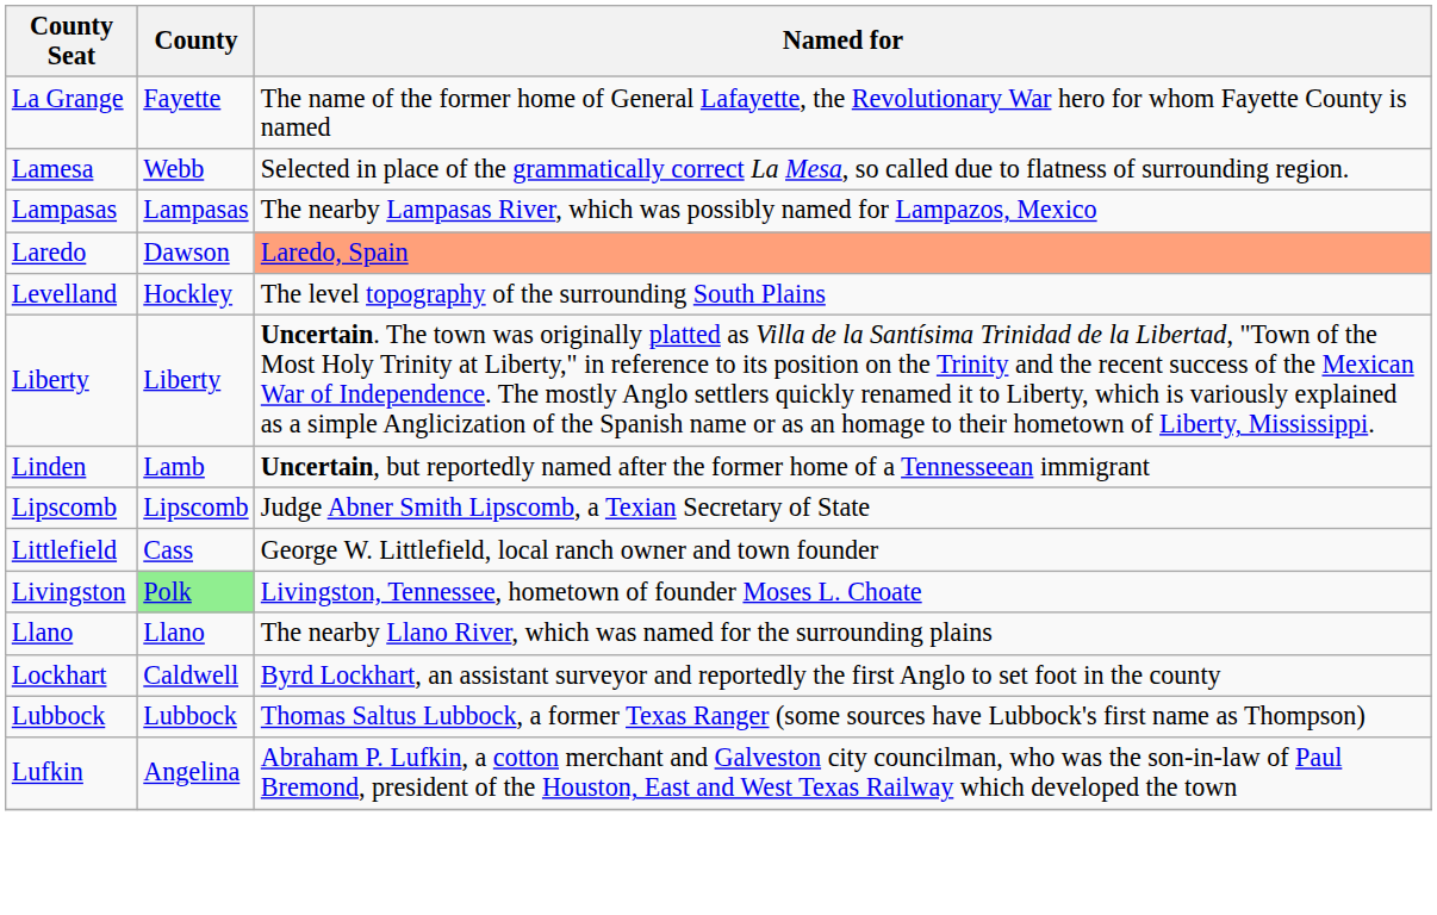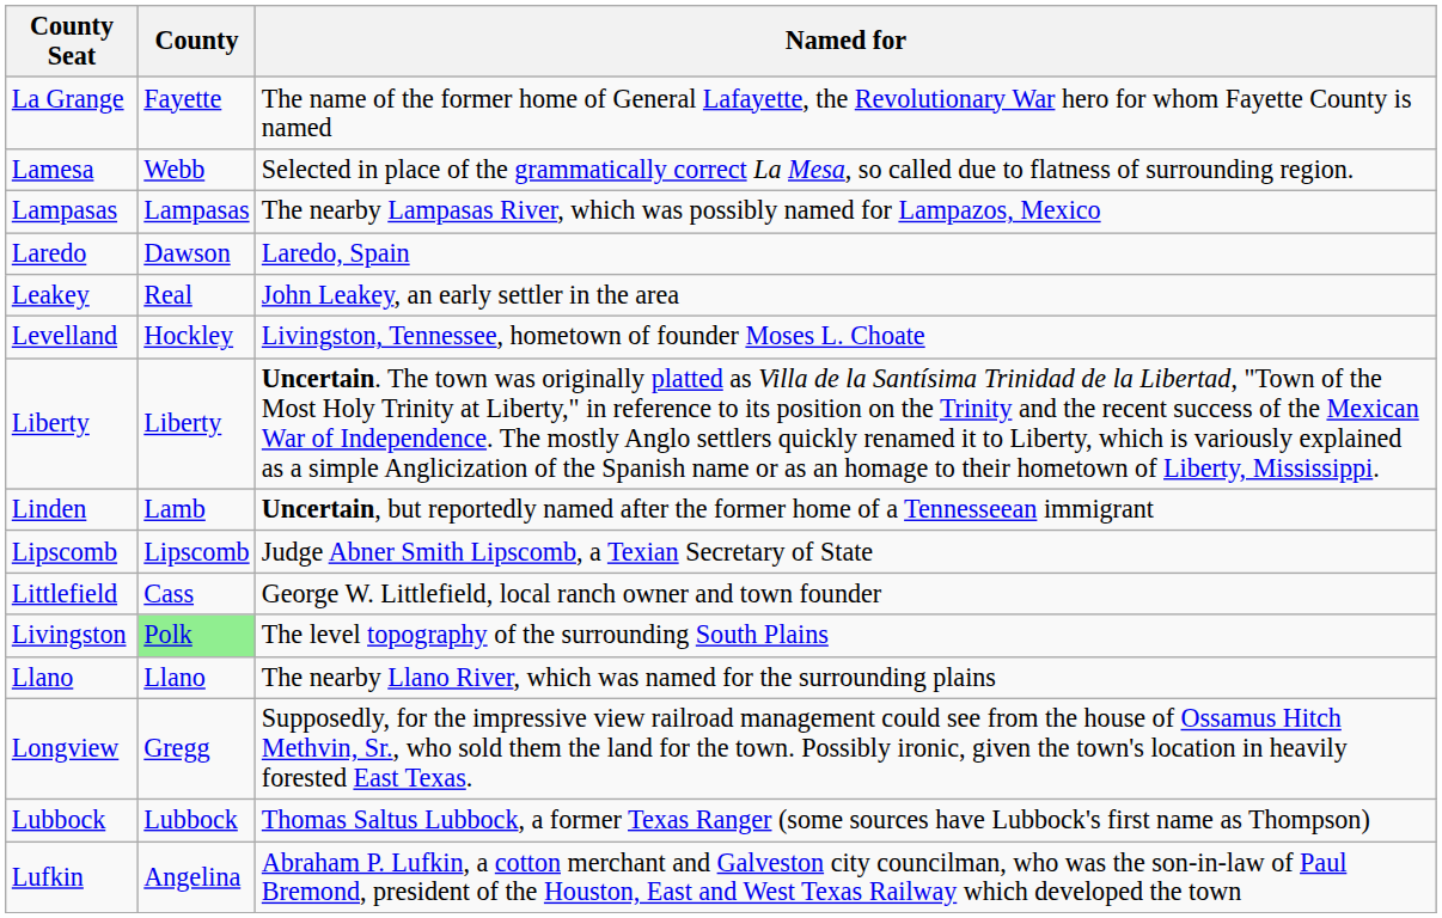 <table class="wikitable">
 <tr>
 <th>County Seat</th>
 <th>County</th>
 <th>Named for</th>
 </tr>
 <tr valign="top">
 <td><a href='#'>La Grange</a></td>
 <td><a href='#'>Fayette</a></td>
 <td>The name of the former home of General <a href='#'>Lafayette</a>, the <a href='#'>Revolutionary War</a> hero for whom Fayette County is named</td>
 </tr>
 <tr>
 <td><a href='#'>Lamesa</a></td>
 <td><a href='#'>Webb</a></td>
 <td>Selected in place of the <a href='#'>grammatically correct</a> <em>La <a href='#'>Mesa</a></em>, so called due to flatness of surrounding region.</td>
 </tr>
 <tr>
 <td><a href='#'>Lampasas</a></td>
 <td><a href='#'>Lampasas</a></td>
 <td>The nearby <a href='#'>Lampasas River</a>, which was possibly named for <a href='#'>Lampazos, Mexico</a></td>
 </tr>
 <tr>
 <td><a href='#'>Laredo</a></td>
 <td><a href='#'>Dawson</a></td>
-<td style="background: lightsalmon;"><a href='#'>Laredo, Spain</a></td>
+<td><a href='#'>Laredo, Spain</a></td>
+</tr>
+<tr>
+<td><a href='#'>Leakey</a></td>
+<td><a href='#'>Real</a></td>
+<td><a href='#'>John Leakey</a>, an early settler in the area</td>
 </tr>
 <tr>
 <td><a href='#'>Levelland</a></td>
 <td><a href='#'>Hockley</a></td>
-<td>The level <a href='#'>topography</a> of the surrounding <a href='#'>South Plains</a></td>
+<td><a href='#'>Livingston, Tennessee</a>, hometown of founder <a href='#'>Moses L. Choate</a></td>
 </tr>
 <tr>
 <td><a href='#'>Liberty</a></td>
 <td><a href='#'>Liberty</a></td>
 <td><strong>Uncertain</strong>. The town was originally <a href='#'>platted</a> as <em>Villa de la Santísima Trinidad de la Libertad</em>, "Town of the Most Holy Trinity at Liberty," in reference to its position on the <a href='#'>Trinity</a> and the recent success of the <a href='#'>Mexican War of Independence</a>. The mostly Anglo settlers quickly renamed it to Liberty, which is variously explained as a simple Anglicization of the Spanish name or as an homage to their hometown of <a href='#'>Liberty, Mississippi</a>.</td>
 </tr>
 <tr>
 <td><a href='#'>Linden</a></td>
 <td><a href='#'>Lamb</a></td>
 <td><strong>Uncertain</strong>, but reportedly named after the former home of a <a href='#'>Tennesseean</a> immigrant</td>
 </tr>
 <tr>
 <td><a href='#'>Lipscomb</a></td>
 <td><a href='#'>Lipscomb</a></td>
 <td>Judge <a href='#'>Abner Smith Lipscomb</a>, a <a href='#'>Texian</a> Secretary of State</td>
 </tr>
 <tr>
 <td><a href='#'>Littlefield</a></td>
 <td><a href='#'>Cass</a></td>
 <td>George W. Littlefield, local ranch owner and town founder</td>
 </tr>
 <tr>
 <td><a href='#'>Livingston</a></td>
 <td style="background: lightgreen;"><a href='#'>Polk</a></td>
-<td><a href='#'>Livingston, Tennessee</a>, hometown of founder <a href='#'>Moses L. Choate</a></td>
+<td>The level <a href='#'>topography</a> of the surrounding <a href='#'>South Plains</a></td>
 </tr>
 <tr>
 <td><a href='#'>Llano</a></td>
 <td><a href='#'>Llano</a></td>
 <td>The nearby <a href='#'>Llano River</a>, which was named for the surrounding plains</td>
 </tr>
 <tr>
-<td><a href='#'>Lockhart</a></td>
-<td><a href='#'>Caldwell</a></td>
-<td><a href='#'>Byrd Lockhart</a>, an assistant surveyor and reportedly the first Anglo to set foot in the county</td>
+<td><a href='#'>Longview</a></td>
+<td><a href='#'>Gregg</a></td>
+<td>Supposedly, for the impressive view railroad management could see from the house of <a href='#'>Ossamus Hitch Methvin, Sr.</a>, who sold them the land for the town. Possibly ironic, given the town's location in heavily forested <a href='#'>East Texas</a>.</td>
 </tr>
 <tr>
 <td><a href='#'>Lubbock</a></td>
 <td><a href='#'>Lubbock</a></td>
 <td><a href='#'>Thomas Saltus Lubbock</a>, a former <a href='#'>Texas Ranger</a> (some sources have Lubbock's first name as Thompson)</td>
 </tr>
 <tr>
 <td><a href='#'>Lufkin</a></td>
 <td><a href='#'>Angelina</a></td>
 <td><a href='#'>Abraham P. Lufkin</a>, a <a href='#'>cotton</a> merchant and <a href='#'>Galveston</a> city councilman, who was the son-in-law of <a href='#'>Paul Bremond</a>, president of the <a href='#'>Houston, East and West Texas Railway</a> which developed the town</td>
 </tr>
 <tr>
 </tr>
 </table>
